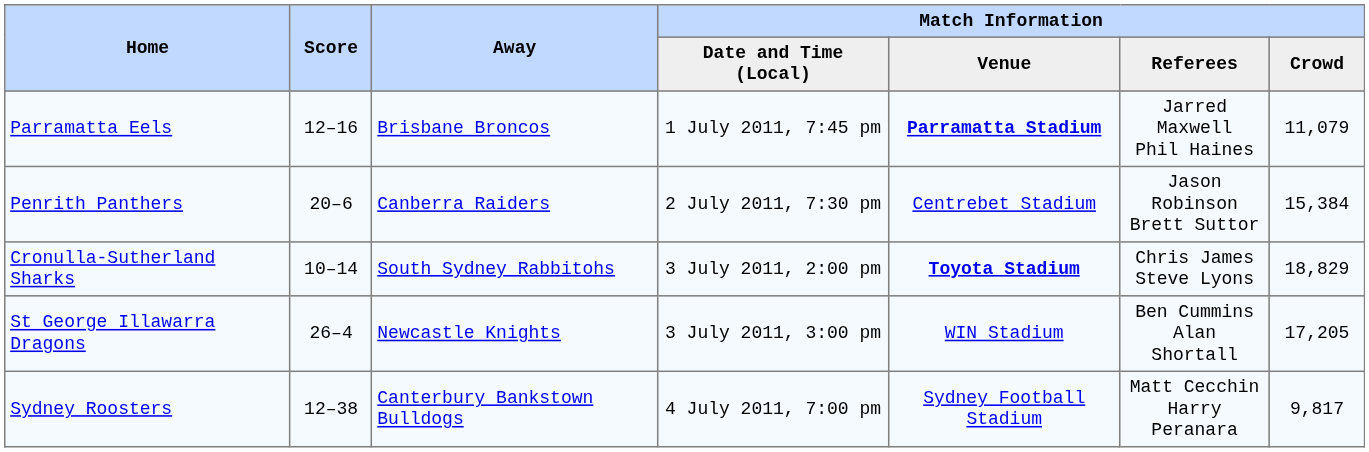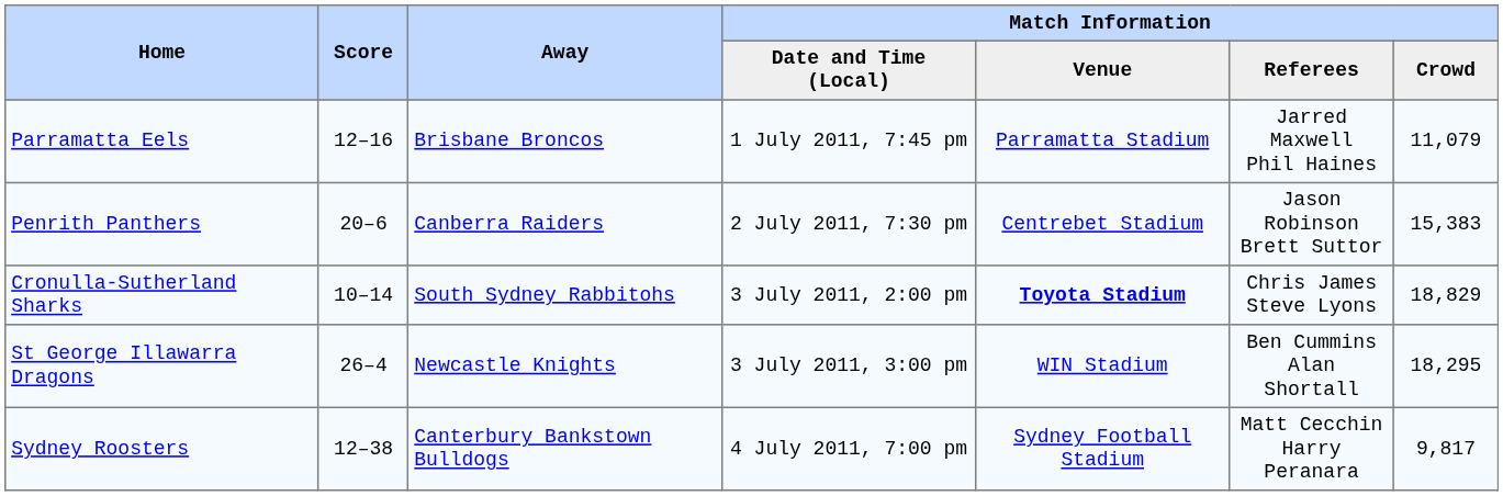 <table border="1" cellpadding="3" cellspacing="0" style="border-collapse:collapse; font-size:90%; width:100%;">
 <tr style="background:#c1d8ff;">
 <th rowspan="2" style="width:21%;">Home</th>
 <th rowspan="2" style="width:6%;">Score</th>
 <th rowspan="2" style="width:21%;">Away</th>
 <th colspan=6>Match Information</th>
 </tr>
 <tr style="background:#efefef;">
 <th width=17%>Date and Time (Local)</th>
 <th width=17%>Venue</th>
 <th width=11%>Referees</th>
 <th width=7%>Crowd</th>
 </tr>
 <tr style="text-align:center; background:#f5faff;">
 <td align=left> <a href='#'>Parramatta Eels</a></td>
 <td>12–16</td>
 <td align=left> <a href='#'>Brisbane Broncos</a></td>
 <td>1 July 2011, 7:45 pm</td>
-<td><strong><a href='#'>Parramatta Stadium</a></strong></td>
+<td><a href='#'>Parramatta Stadium</a></td>
 <td>Jarred Maxwell <br> Phil Haines</td>
 <td>11,079</td>
 </tr>
 <tr style="text-align:center; background:#f5faff;">
 <td align=left> <a href='#'>Penrith Panthers</a></td>
 <td>20–6</td>
 <td align=left> <a href='#'>Canberra Raiders</a></td>
 <td>2 July 2011, 7:30 pm</td>
 <td><a href='#'>Centrebet Stadium</a></td>
 <td>Jason Robinson <br> Brett Suttor</td>
-<td>15,384</td>
+<td>15,383</td>
 </tr>
 <tr style="text-align:center; background:#f5faff;">
 <td align=left> <a href='#'>Cronulla-Sutherland Sharks</a></td>
 <td>10–14</td>
 <td align=left> <a href='#'>South Sydney Rabbitohs</a></td>
 <td>3 July 2011, 2:00 pm</td>
 <td><strong><a href='#'>Toyota Stadium</a></strong></td>
 <td>Chris James<br>Steve Lyons</td>
 <td>18,829</td>
 </tr>
 <tr style="text-align:center; background:#f5faff;">
 <td align=left> <a href='#'>St George Illawarra Dragons</a></td>
 <td>26–4</td>
 <td align=left> <a href='#'>Newcastle Knights</a></td>
 <td>3 July 2011, 3:00 pm</td>
 <td><a href='#'>WIN Stadium</a></td>
 <td>Ben Cummins<br>Alan Shortall</td>
-<td>17,205</td>
+<td>18,295</td>
 </tr>
 <tr style="text-align:center; background:#f5faff;">
 <td align=left> <a href='#'>Sydney Roosters</a></td>
 <td>12–38</td>
 <td align=left> <a href='#'>Canterbury Bankstown Bulldogs</a></td>
 <td>4 July 2011, 7:00 pm</td>
 <td><a href='#'>Sydney Football Stadium</a></td>
 <td>Matt Cecchin<br>Harry Peranara</td>
 <td>9,817</td>
 </tr>
 </table>
